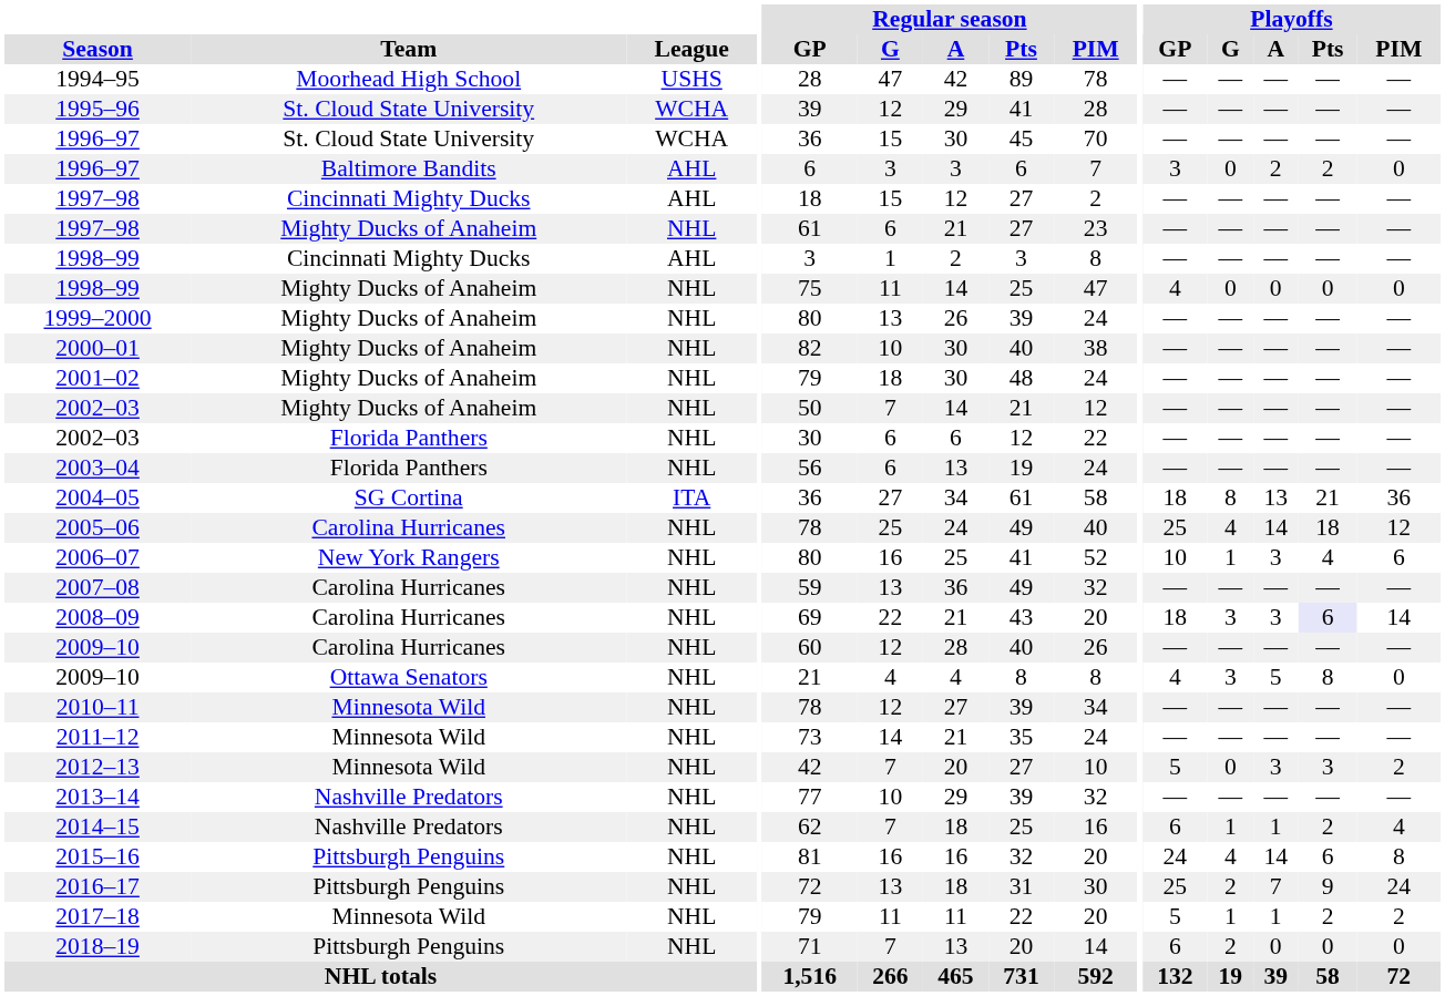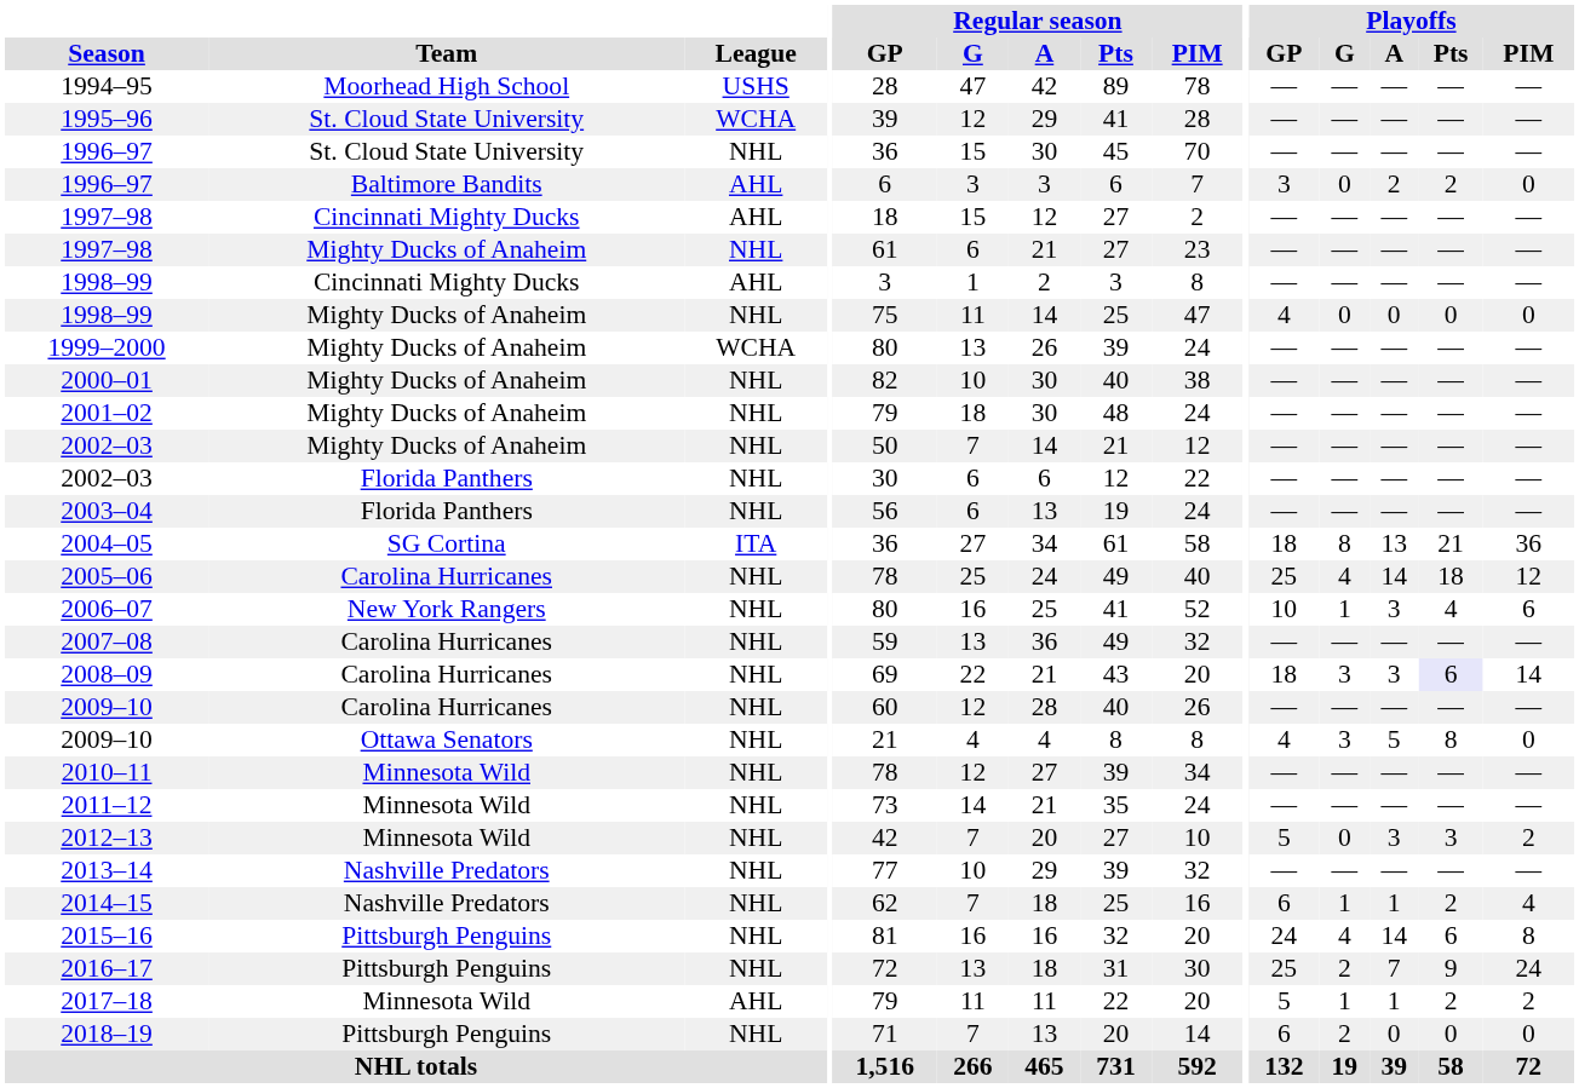 <table border="0" cellpadding="1" cellspacing="0" style="text-align:center; width:60em">
 <tr bgcolor="#e0e0e0">
 <th colspan="3" bgcolor="#ffffff"></th>
 <th rowspan="100" bgcolor="#ffffff"></th>
 <th colspan="5"><a href='#'>Regular season</a></th>
 <th rowspan="100" bgcolor="#ffffff"></th>
 <th colspan="5"><a href='#'>Playoffs</a></th>
 </tr>
 <tr bgcolor="#e0e0e0">
 <th><a href='#'>Season</a></th>
 <th>Team</th>
 <th>League</th>
 <th>GP</th>
 <th><a href='#'>G</a></th>
 <th><a href='#'>A</a></th>
 <th><a href='#'>Pts</a></th>
 <th><a href='#'>PIM</a></th>
 <th>GP</th>
 <th>G</th>
 <th>A</th>
 <th>Pts</th>
 <th>PIM</th>
 </tr>
 <tr>
 <td>1994–95</td>
 <td><a href='#'>Moorhead High School</a></td>
 <td><a href='#'>USHS</a></td>
 <td>28</td>
 <td>47</td>
 <td>42</td>
 <td>89</td>
 <td>78</td>
 <td>—</td>
 <td>—</td>
 <td>—</td>
 <td>—</td>
 <td>—</td>
 </tr>
 <tr bgcolor="#f0f0f0">
 <td><a href='#'>1995–96</a></td>
 <td><a href='#'>St. Cloud State University</a></td>
 <td><a href='#'>WCHA</a></td>
 <td>39</td>
 <td>12</td>
 <td>29</td>
 <td>41</td>
 <td>28</td>
 <td>—</td>
 <td>—</td>
 <td>—</td>
 <td>—</td>
 <td>—</td>
 </tr>
 <tr>
 <td><a href='#'>1996–97</a></td>
 <td>St. Cloud State University</td>
-<td>WCHA</td>
+<td>NHL</td>
 <td>36</td>
 <td>15</td>
 <td>30</td>
 <td>45</td>
 <td>70</td>
 <td>—</td>
 <td>—</td>
 <td>—</td>
 <td>—</td>
 <td>—</td>
 </tr>
 <tr bgcolor="#f0f0f0">
 <td><a href='#'>1996–97</a></td>
 <td><a href='#'>Baltimore Bandits</a></td>
 <td><a href='#'>AHL</a></td>
 <td>6</td>
 <td>3</td>
 <td>3</td>
 <td>6</td>
 <td>7</td>
 <td>3</td>
 <td>0</td>
 <td>2</td>
 <td>2</td>
 <td>0</td>
 </tr>
 <tr>
 <td><a href='#'>1997–98</a></td>
 <td><a href='#'>Cincinnati Mighty Ducks</a></td>
 <td>AHL</td>
 <td>18</td>
 <td>15</td>
 <td>12</td>
 <td>27</td>
 <td>2</td>
 <td>—</td>
 <td>—</td>
 <td>—</td>
 <td>—</td>
 <td>—</td>
 </tr>
 <tr bgcolor="#f0f0f0">
 <td><a href='#'>1997–98</a></td>
 <td><a href='#'>Mighty Ducks of Anaheim</a></td>
 <td><a href='#'>NHL</a></td>
 <td>61</td>
 <td>6</td>
 <td>21</td>
 <td>27</td>
 <td>23</td>
 <td>—</td>
 <td>—</td>
 <td>—</td>
 <td>—</td>
 <td>—</td>
 </tr>
 <tr>
 <td><a href='#'>1998–99</a></td>
 <td>Cincinnati Mighty Ducks</td>
 <td>AHL</td>
 <td>3</td>
 <td>1</td>
 <td>2</td>
 <td>3</td>
 <td>8</td>
 <td>—</td>
 <td>—</td>
 <td>—</td>
 <td>—</td>
 <td>—</td>
 </tr>
 <tr bgcolor="#f0f0f0">
 <td><a href='#'>1998–99</a></td>
 <td>Mighty Ducks of Anaheim</td>
 <td>NHL</td>
 <td>75</td>
 <td>11</td>
 <td>14</td>
 <td>25</td>
 <td>47</td>
 <td>4</td>
 <td>0</td>
 <td>0</td>
 <td>0</td>
 <td>0</td>
 </tr>
 <tr>
 <td><a href='#'>1999–2000</a></td>
 <td>Mighty Ducks of Anaheim</td>
-<td>NHL</td>
+<td>WCHA</td>
 <td>80</td>
 <td>13</td>
 <td>26</td>
 <td>39</td>
 <td>24</td>
 <td>—</td>
 <td>—</td>
 <td>—</td>
 <td>—</td>
 <td>—</td>
 </tr>
 <tr bgcolor="#f0f0f0">
 <td><a href='#'>2000–01</a></td>
 <td>Mighty Ducks of Anaheim</td>
 <td>NHL</td>
 <td>82</td>
 <td>10</td>
 <td>30</td>
 <td>40</td>
 <td>38</td>
 <td>—</td>
 <td>—</td>
 <td>—</td>
 <td>—</td>
 <td>—</td>
 </tr>
 <tr>
 <td><a href='#'>2001–02</a></td>
 <td>Mighty Ducks of Anaheim</td>
 <td>NHL</td>
 <td>79</td>
 <td>18</td>
 <td>30</td>
 <td>48</td>
 <td>24</td>
 <td>—</td>
 <td>—</td>
 <td>—</td>
 <td>—</td>
 <td>—</td>
 </tr>
 <tr bgcolor="#f0f0f0">
 <td><a href='#'>2002–03</a></td>
 <td>Mighty Ducks of Anaheim</td>
 <td>NHL</td>
 <td>50</td>
 <td>7</td>
 <td>14</td>
 <td>21</td>
 <td>12</td>
 <td>—</td>
 <td>—</td>
 <td>—</td>
 <td>—</td>
 <td>—</td>
 </tr>
 <tr>
 <td>2002–03</td>
 <td><a href='#'>Florida Panthers</a></td>
 <td>NHL</td>
 <td>30</td>
 <td>6</td>
 <td>6</td>
 <td>12</td>
 <td>22</td>
 <td>—</td>
 <td>—</td>
 <td>—</td>
 <td>—</td>
 <td>—</td>
 </tr>
 <tr bgcolor="#f0f0f0">
 <td><a href='#'>2003–04</a></td>
 <td>Florida Panthers</td>
 <td>NHL</td>
 <td>56</td>
 <td>6</td>
 <td>13</td>
 <td>19</td>
 <td>24</td>
 <td>—</td>
 <td>—</td>
 <td>—</td>
 <td>—</td>
 <td>—</td>
 </tr>
 <tr>
 <td><a href='#'>2004–05</a></td>
 <td><a href='#'>SG Cortina</a></td>
 <td><a href='#'>ITA</a></td>
 <td>36</td>
 <td>27</td>
 <td>34</td>
 <td>61</td>
 <td>58</td>
 <td>18</td>
 <td>8</td>
 <td>13</td>
 <td>21</td>
 <td>36</td>
 </tr>
 <tr bgcolor="#f0f0f0">
 <td><a href='#'>2005–06</a></td>
 <td><a href='#'>Carolina Hurricanes</a></td>
 <td>NHL</td>
 <td>78</td>
 <td>25</td>
 <td>24</td>
 <td>49</td>
 <td>40</td>
 <td>25</td>
 <td>4</td>
 <td>14</td>
 <td>18</td>
 <td>12</td>
 </tr>
 <tr>
 <td><a href='#'>2006–07</a></td>
 <td><a href='#'>New York Rangers</a></td>
 <td>NHL</td>
 <td>80</td>
 <td>16</td>
 <td>25</td>
 <td>41</td>
 <td>52</td>
 <td>10</td>
 <td>1</td>
 <td>3</td>
 <td>4</td>
 <td>6</td>
 </tr>
 <tr bgcolor="#f0f0f0">
 <td><a href='#'>2007–08</a></td>
 <td>Carolina Hurricanes</td>
 <td>NHL</td>
 <td>59</td>
 <td>13</td>
 <td>36</td>
 <td>49</td>
 <td>32</td>
 <td>—</td>
 <td>—</td>
 <td>—</td>
 <td>—</td>
 <td>—</td>
 </tr>
 <tr>
 <td><a href='#'>2008–09</a></td>
 <td>Carolina Hurricanes</td>
 <td>NHL</td>
 <td>69</td>
 <td>22</td>
 <td>21</td>
 <td>43</td>
 <td>20</td>
 <td>18</td>
 <td>3</td>
 <td>3</td>
 <td style="background: lavender;">6</td>
 <td>14</td>
 </tr>
 <tr bgcolor="#f0f0f0">
 <td><a href='#'>2009–10</a></td>
 <td>Carolina Hurricanes</td>
 <td>NHL</td>
 <td>60</td>
 <td>12</td>
 <td>28</td>
 <td>40</td>
 <td>26</td>
 <td>—</td>
 <td>—</td>
 <td>—</td>
 <td>—</td>
 <td>—</td>
 </tr>
 <tr>
 <td>2009–10</td>
 <td><a href='#'>Ottawa Senators</a></td>
 <td>NHL</td>
 <td>21</td>
 <td>4</td>
 <td>4</td>
 <td>8</td>
 <td>8</td>
 <td>4</td>
 <td>3</td>
 <td>5</td>
 <td>8</td>
 <td>0</td>
 </tr>
 <tr bgcolor="#f0f0f0">
 <td><a href='#'>2010–11</a></td>
 <td><a href='#'>Minnesota Wild</a></td>
 <td>NHL</td>
 <td>78</td>
 <td>12</td>
 <td>27</td>
 <td>39</td>
 <td>34</td>
 <td>—</td>
 <td>—</td>
 <td>—</td>
 <td>—</td>
 <td>—</td>
 </tr>
 <tr>
 <td><a href='#'>2011–12</a></td>
 <td>Minnesota Wild</td>
 <td>NHL</td>
 <td>73</td>
 <td>14</td>
 <td>21</td>
 <td>35</td>
 <td>24</td>
 <td>—</td>
 <td>—</td>
 <td>—</td>
 <td>—</td>
 <td>—</td>
 </tr>
 <tr bgcolor="#f0f0f0">
 <td><a href='#'>2012–13</a></td>
 <td>Minnesota Wild</td>
 <td>NHL</td>
 <td>42</td>
 <td>7</td>
 <td>20</td>
 <td>27</td>
 <td>10</td>
 <td>5</td>
 <td>0</td>
 <td>3</td>
 <td>3</td>
 <td>2</td>
 </tr>
 <tr>
 <td><a href='#'>2013–14</a></td>
 <td><a href='#'>Nashville Predators</a></td>
 <td>NHL</td>
 <td>77</td>
 <td>10</td>
 <td>29</td>
 <td>39</td>
 <td>32</td>
 <td>—</td>
 <td>—</td>
 <td>—</td>
 <td>—</td>
 <td>—</td>
 </tr>
 <tr bgcolor="#f0f0f0">
 <td><a href='#'>2014–15</a></td>
 <td>Nashville Predators</td>
 <td>NHL</td>
 <td>62</td>
 <td>7</td>
 <td>18</td>
 <td>25</td>
 <td>16</td>
 <td>6</td>
 <td>1</td>
 <td>1</td>
 <td>2</td>
 <td>4</td>
 </tr>
 <tr>
 <td><a href='#'>2015–16</a></td>
 <td><a href='#'>Pittsburgh Penguins</a></td>
 <td>NHL</td>
 <td>81</td>
 <td>16</td>
 <td>16</td>
 <td>32</td>
 <td>20</td>
 <td>24</td>
 <td>4</td>
 <td>14</td>
 <td>6</td>
 <td>8</td>
 </tr>
 <tr bgcolor="#f0f0f0">
 <td><a href='#'>2016–17</a></td>
 <td>Pittsburgh Penguins</td>
 <td>NHL</td>
 <td>72</td>
 <td>13</td>
 <td>18</td>
 <td>31</td>
 <td>30</td>
 <td>25</td>
 <td>2</td>
 <td>7</td>
 <td>9</td>
 <td>24</td>
 </tr>
 <tr>
 <td><a href='#'>2017–18</a></td>
 <td>Minnesota Wild</td>
-<td>NHL</td>
+<td>AHL</td>
 <td>79</td>
 <td>11</td>
 <td>11</td>
 <td>22</td>
 <td>20</td>
 <td>5</td>
 <td>1</td>
 <td>1</td>
 <td>2</td>
 <td>2</td>
 </tr>
 <tr bgcolor="#f0f0f0">
 <td><a href='#'>2018–19</a></td>
 <td>Pittsburgh Penguins</td>
 <td>NHL</td>
 <td>71</td>
 <td>7</td>
 <td>13</td>
 <td>20</td>
 <td>14</td>
 <td>6</td>
 <td>2</td>
 <td>0</td>
 <td>0</td>
 <td>0</td>
 </tr>
 <tr bgcolor="#e0e0e0">
 <th colspan="3">NHL totals</th>
 <th>1,516</th>
 <th>266</th>
 <th>465</th>
 <th>731</th>
 <th>592</th>
 <th>132</th>
 <th>19</th>
 <th>39</th>
 <th>58</th>
 <th>72</th>
 </tr>
 </table>
